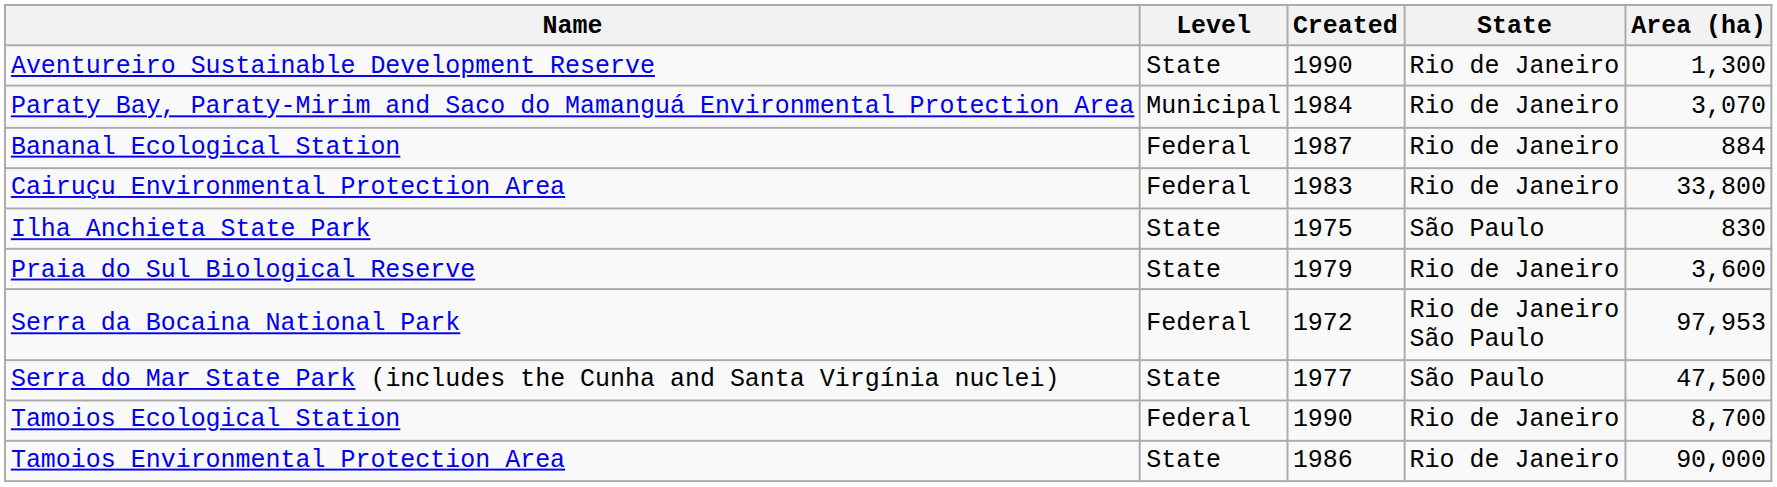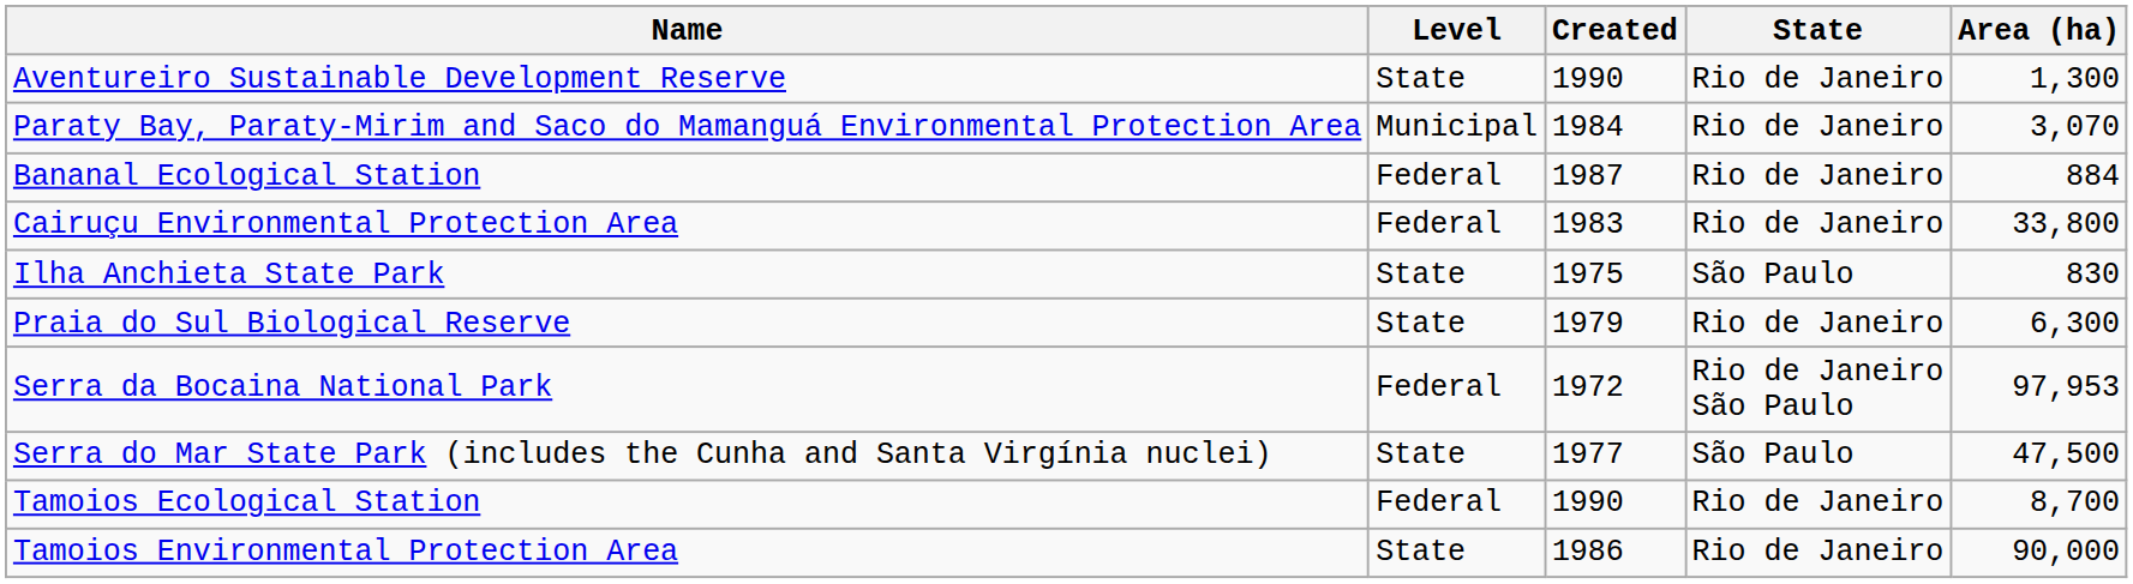 <table class="wikitable sortable">
 <tr>
 <th>Name</th>
 <th>Level</th>
 <th>Created</th>
 <th>State</th>
 <th>Area (ha)</th>
 </tr>
 <tr>
 <td><a href='#'>Aventureiro Sustainable Development Reserve</a></td>
 <td>State</td>
 <td>1990</td>
 <td>Rio de Janeiro</td>
 <td style="text-align:right;">1,300</td>
 </tr>
 <tr>
 <td><a href='#'>Paraty Bay, Paraty-Mirim and Saco do Mamanguá Environmental Protection Area</a></td>
 <td>Municipal</td>
 <td>1984</td>
 <td>Rio de Janeiro</td>
 <td style="text-align:right;">3,070</td>
 </tr>
 <tr>
 <td><a href='#'>Bananal Ecological Station</a></td>
 <td>Federal</td>
 <td>1987</td>
 <td>Rio de Janeiro</td>
 <td style="text-align:right;">884</td>
 </tr>
 <tr>
 <td><a href='#'>Cairuçu Environmental Protection Area</a></td>
 <td>Federal</td>
 <td>1983</td>
 <td>Rio de Janeiro</td>
 <td style="text-align:right;">33,800</td>
 </tr>
 <tr>
 <td><a href='#'>Ilha Anchieta State Park</a></td>
 <td>State</td>
 <td>1975</td>
 <td>São Paulo</td>
 <td style="text-align:right;">830</td>
 </tr>
 <tr>
 <td><a href='#'>Praia do Sul Biological Reserve</a></td>
 <td>State</td>
 <td>1979</td>
 <td>Rio de Janeiro</td>
-<td style="text-align:right;">3,600</td>
+<td style="text-align:right;">6,300</td>
 </tr>
 <tr>
 <td><a href='#'>Serra da Bocaina National Park</a></td>
 <td>Federal</td>
 <td>1972</td>
 <td>Rio de Janeiro<br>São Paulo</td>
 <td style="text-align:right;">97,953</td>
 </tr>
 <tr>
 <td><a href='#'>Serra do Mar State Park</a> (includes the Cunha and Santa Virgínia nuclei)</td>
 <td>State</td>
 <td>1977</td>
 <td>São Paulo</td>
 <td style="text-align:right;">47,500</td>
 </tr>
 <tr>
 <td><a href='#'>Tamoios Ecological Station</a></td>
 <td>Federal</td>
 <td>1990</td>
 <td>Rio de Janeiro</td>
 <td style="text-align:right;">8,700</td>
 </tr>
 <tr>
 <td><a href='#'>Tamoios Environmental Protection Area</a></td>
 <td>State</td>
 <td>1986</td>
 <td>Rio de Janeiro</td>
 <td style="text-align:right;">90,000</td>
 </tr>
 </table>
